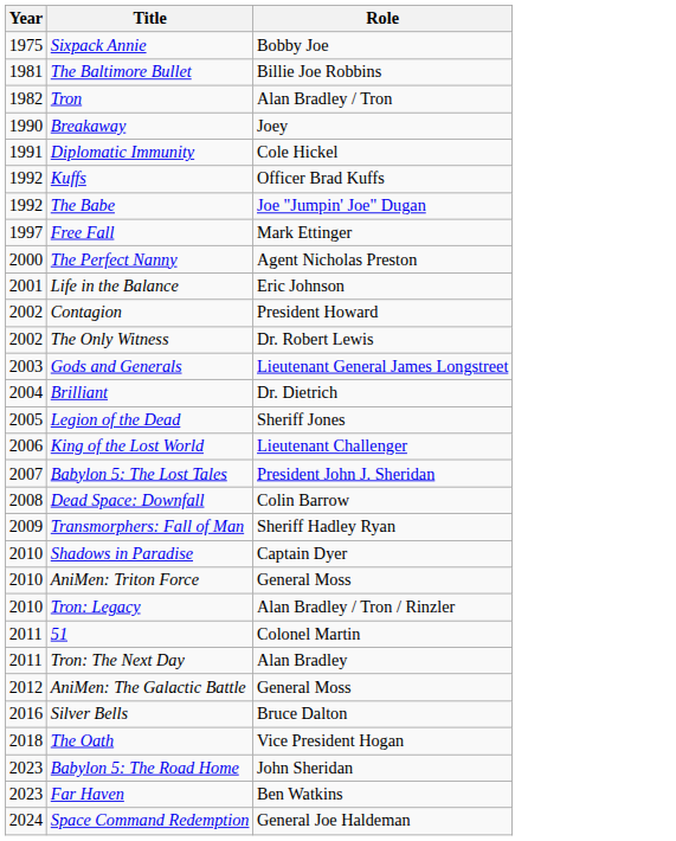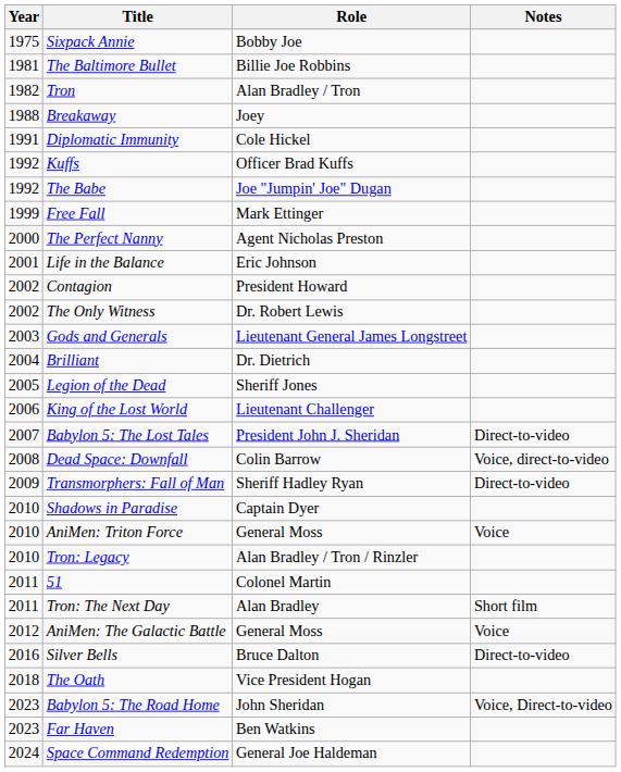 <table class="wikitable sortable">
 <tr>
 <th>Year</th>
 <th>Title</th>
 <th>Role</th>
+<th class="unsortable">Notes</th>
 </tr>
 <tr>
 <td>1975</td>
 <td><em><a href='#'>Sixpack Annie</a></em></td>
 <td>Bobby Joe</td>
+<td></td>
 </tr>
 <tr>
 <td>1981</td>
 <td data-sort-value="Baltimore Bullet, The"><em><a href='#'>The Baltimore Bullet</a></em></td>
 <td>Billie Joe Robbins</td>
+<td></td>
 </tr>
 <tr>
 <td>1982</td>
 <td><em><a href='#'>Tron</a></em></td>
 <td>Alan Bradley / Tron</td>
+<td></td>
 </tr>
 <tr>
-<td>1990</td>
+<td>1988</td>
 <td><em><a href='#'>Breakaway</a></em></td>
 <td>Joey</td>
+<td></td>
 </tr>
 <tr>
 <td>1991</td>
 <td><em><a href='#'>Diplomatic Immunity</a></em></td>
 <td>Cole Hickel</td>
+<td></td>
 </tr>
 <tr>
 <td>1992</td>
 <td><em><a href='#'>Kuffs</a></em></td>
 <td>Officer Brad Kuffs</td>
+<td></td>
 </tr>
 <tr>
 <td>1992</td>
 <td data-sort-value="Babe, The"><em><a href='#'>The Babe</a></em></td>
 <td><a href='#'>Joe "Jumpin' Joe" Dugan</a></td>
+<td></td>
 </tr>
 <tr>
-<td>1997</td>
+<td>1999</td>
 <td><em><a href='#'>Free Fall</a></em></td>
 <td>Mark Ettinger</td>
+<td></td>
 </tr>
 <tr>
 <td>2000</td>
 <td data-sort-value="Perfect Nanny, The"><em><a href='#'>The Perfect Nanny</a></em></td>
 <td>Agent Nicholas Preston</td>
+<td></td>
 </tr>
 <tr>
 <td>2001</td>
 <td><em>Life in the Balance</em></td>
 <td>Eric Johnson</td>
+<td></td>
 </tr>
 <tr>
 <td>2002</td>
 <td><em>Contagion</em></td>
 <td>President Howard</td>
+<td></td>
 </tr>
 <tr>
 <td>2002</td>
 <td data-sort-value="Only Witness, The"><em>The Only Witness</em></td>
 <td>Dr. Robert Lewis</td>
+<td></td>
 </tr>
 <tr>
 <td>2003</td>
 <td><em><a href='#'>Gods and Generals</a></em></td>
 <td><a href='#'>Lieutenant General James Longstreet</a></td>
+<td></td>
 </tr>
 <tr>
 <td>2004</td>
 <td><em><a href='#'>Brilliant</a></em></td>
 <td>Dr. Dietrich</td>
+<td></td>
 </tr>
 <tr>
 <td>2005</td>
 <td><em><a href='#'>Legion of the Dead</a></em></td>
 <td>Sheriff Jones</td>
+<td></td>
 </tr>
 <tr>
 <td>2006</td>
 <td><em><a href='#'>King of the Lost World</a></em></td>
 <td><a href='#'>Lieutenant Challenger</a></td>
+<td></td>
 </tr>
 <tr>
 <td>2007</td>
 <td><em><a href='#'>Babylon 5: The Lost Tales</a></em></td>
 <td><a href='#'>President John J. Sheridan</a></td>
+<td>Direct-to-video</td>
 </tr>
 <tr>
 <td>2008</td>
 <td><em><a href='#'>Dead Space: Downfall</a></em></td>
 <td>Colin Barrow</td>
+<td>Voice, direct-to-video</td>
 </tr>
 <tr>
 <td>2009</td>
 <td><em><a href='#'>Transmorphers: Fall of Man</a></em></td>
 <td>Sheriff Hadley Ryan</td>
+<td>Direct-to-video</td>
 </tr>
 <tr>
 <td>2010</td>
 <td><em><a href='#'>Shadows in Paradise</a></em></td>
 <td>Captain Dyer</td>
+<td></td>
 </tr>
 <tr>
 <td>2010</td>
 <td><em>AniMen: Triton Force</em></td>
 <td>General Moss</td>
+<td>Voice</td>
 </tr>
 <tr>
 <td>2010</td>
 <td><em><a href='#'>Tron: Legacy</a></em></td>
 <td>Alan Bradley / Tron / Rinzler</td>
+<td></td>
 </tr>
 <tr>
 <td>2011</td>
 <td><em><a href='#'>51</a></em></td>
 <td>Colonel Martin</td>
+<td></td>
 </tr>
 <tr>
 <td>2011</td>
 <td><em>Tron: The Next Day</em></td>
 <td>Alan Bradley</td>
+<td>Short film</td>
 </tr>
 <tr>
 <td>2012</td>
 <td><em>AniMen: The Galactic Battle</em></td>
 <td>General Moss</td>
+<td>Voice</td>
 </tr>
 <tr>
 <td>2016</td>
 <td><em>Silver Bells</em></td>
 <td>Bruce Dalton</td>
+<td>Direct-to-video</td>
 </tr>
 <tr>
 <td>2018</td>
 <td data-sort-value="Oath, The"><em><a href='#'>The Oath</a></em></td>
 <td>Vice President Hogan</td>
+<td></td>
 </tr>
 <tr>
 <td>2023</td>
 <td><em><a href='#'>Babylon 5: The Road Home</a></em></td>
 <td>John Sheridan</td>
+<td>Voice, Direct-to-video</td>
 </tr>
 <tr>
 <td>2023</td>
 <td><em><a href='#'>Far Haven</a></em></td>
 <td>Ben Watkins</td>
+<td></td>
 </tr>
 <tr>
 <td>2024</td>
 <td><em><a href='#'>Space Command Redemption</a></em></td>
 <td>General Joe Haldeman</td>
+<td></td>
 </tr>
 </table>
